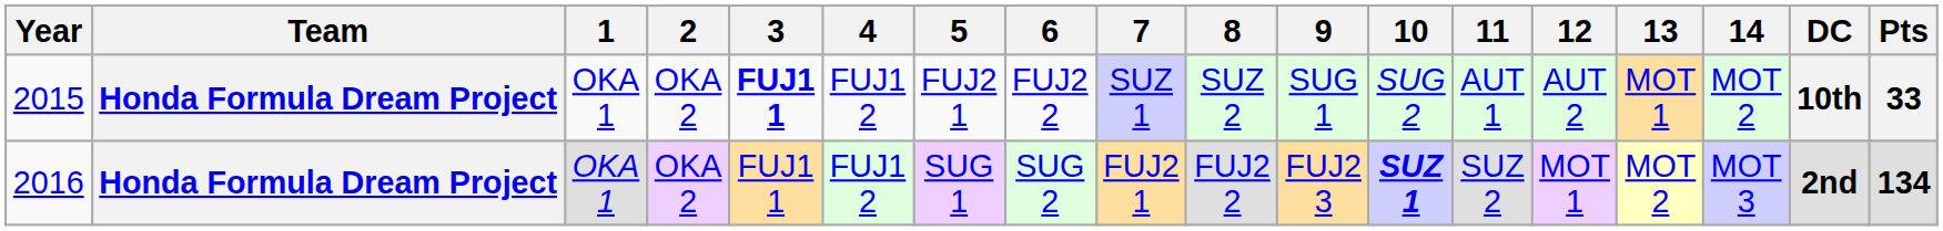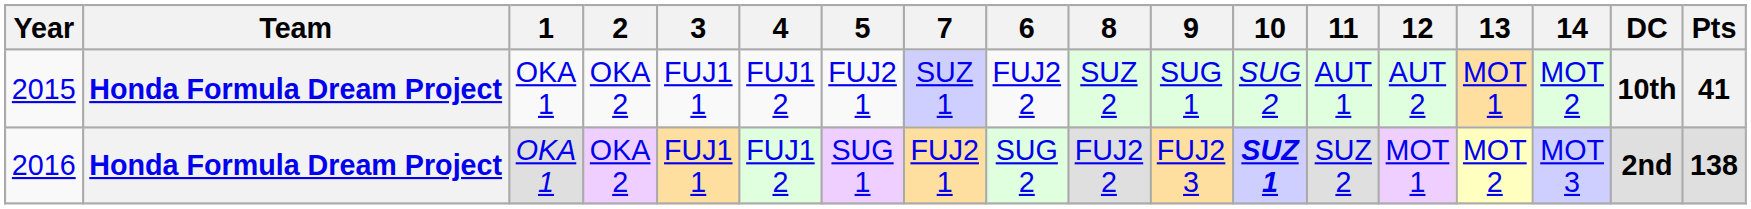 <table class="wikitable" style="text-align:center; font-size:85%">
 <tr>
 <th>Year</th>
 <th>Team</th>
 <th>1</th>
 <th>2</th>
 <th>3</th>
 <th>4</th>
 <th>5</th>
+<th>7</th>
 <th>6</th>
-<th>7</th>
 <th>8</th>
 <th>9</th>
 <th>10</th>
 <th>11</th>
 <th>12</th>
 <th>13</th>
 <th>14</th>
 <th>DC</th>
 <th>Pts</th>
 </tr>
 <tr>
 <td><a href='#'>2015</a></td>
 <th nowrap><a href='#'>Honda Formula Dream Project</a></th>
 <td style="background:#"><a href='#'>OKA<br>1</a><br></td>
 <td style="background:#"><a href='#'>OKA<br>2</a><br></td>
-<td style="background:#"><strong><a href='#'>FUJ1<br>1</a><br></strong></td>
+<td style="background:#"><a href='#'>FUJ1<br>1</a><br></td>
 <td style="background:#"><a href='#'>FUJ1<br>2</a><br></td>
 <td style="background:#"><a href='#'>FUJ2<br>1</a><br></td>
+<td style="background:#CFCFFF"><a href='#'>SUZ<br>1</a><br></td>
 <td style="background:#"><a href='#'>FUJ2<br>2</a><br></td>
-<td style="background:#CFCFFF"><a href='#'>SUZ<br>1</a><br></td>
 <td style="background:#DFFFDF"><a href='#'>SUZ<br>2</a><br></td>
 <td style="background:#DFFFDF"><a href='#'>SUG<br>1</a><br></td>
 <td style="background:#DFFFDF"><em><a href='#'>SUG<br>2</a><br></em></td>
 <td style="background:#DFFFDF"><a href='#'>AUT<br>1</a><br></td>
 <td style="background:#DFFFDF"><a href='#'>AUT<br>2</a><br></td>
 <td style="background:#FFDF9F"><a href='#'>MOT<br>1</a><br></td>
 <td style="background:#DFFFDF"><a href='#'>MOT<br>2</a><br></td>
 <th>10th</th>
-<th>33</th>
+<th>41</th>
 </tr>
 <tr>
 <td><a href='#'>2016</a></td>
 <th nowrap><a href='#'>Honda Formula Dream Project</a></th>
 <td style="background:#DFDFDF"><em><a href='#'>OKA<br>1</a><br></em></td>
 <td style="background:#EFCFFF"><a href='#'>OKA<br>2</a><br></td>
 <td style="background:#FFDF9F"><a href='#'>FUJ1<br>1</a><br></td>
 <td style="background:#DFFFDF"><a href='#'>FUJ1<br>2</a><br></td>
 <td style="background:#EFCFFF"><a href='#'>SUG<br>1</a><br></td>
+<td style="background:#FFDF9F"><a href='#'>FUJ2<br>1</a><br></td>
 <td style="background:#DFFFDF"><a href='#'>SUG<br>2</a><br></td>
-<td style="background:#FFDF9F"><a href='#'>FUJ2<br>1</a><br></td>
 <td style="background:#DFDFDF"><a href='#'>FUJ2<br>2</a><br></td>
 <td style="background:#FFDF9F"><a href='#'>FUJ2<br>3</a><br></td>
 <td style="background:#CFCFFF"><strong><em><a href='#'>SUZ<br>1</a><br></em></strong></td>
 <td style="background:#DFDFDF"><a href='#'>SUZ<br>2</a><br></td>
 <td style="background:#EFCFFF"><a href='#'>MOT<br>1</a><br></td>
 <td style="background:#FFFFBF"><a href='#'>MOT<br>2</a><br></td>
 <td style="background:#CFCFFF"><a href='#'>MOT<br>3</a><br></td>
 <th style="background:#DFDFDF">2nd</th>
-<th style="background:#DFDFDF">134</th>
+<th style="background:#DFDFDF">138</th>
 </tr>
 </table>
